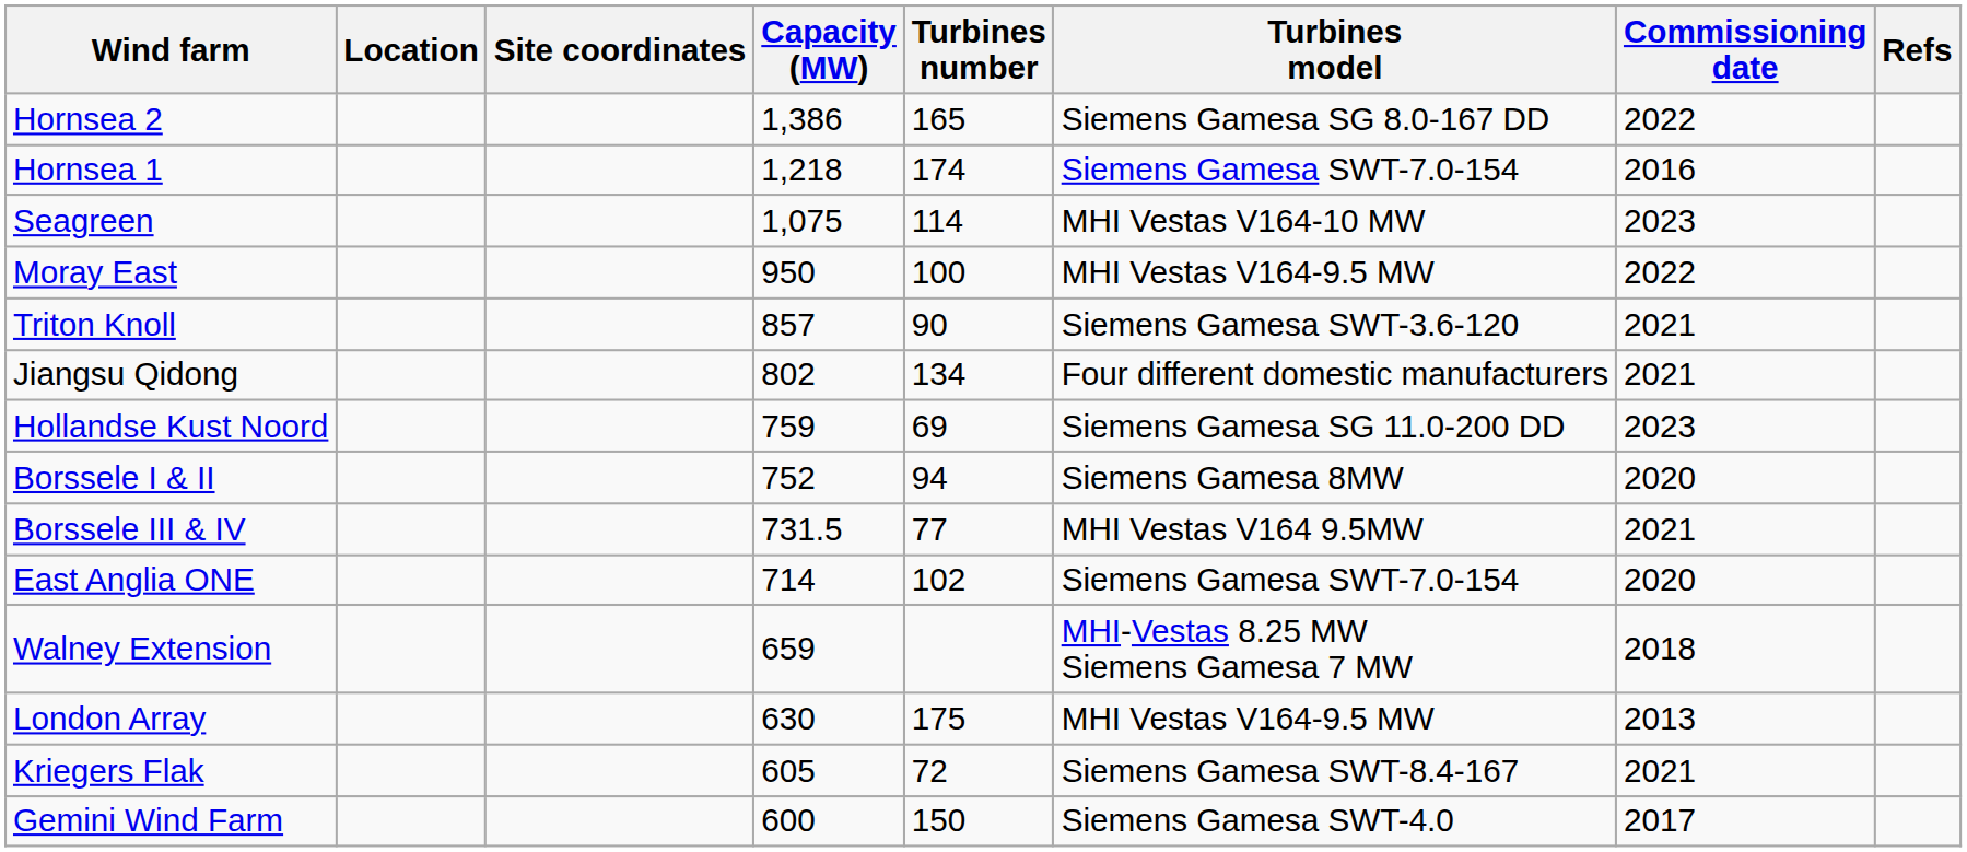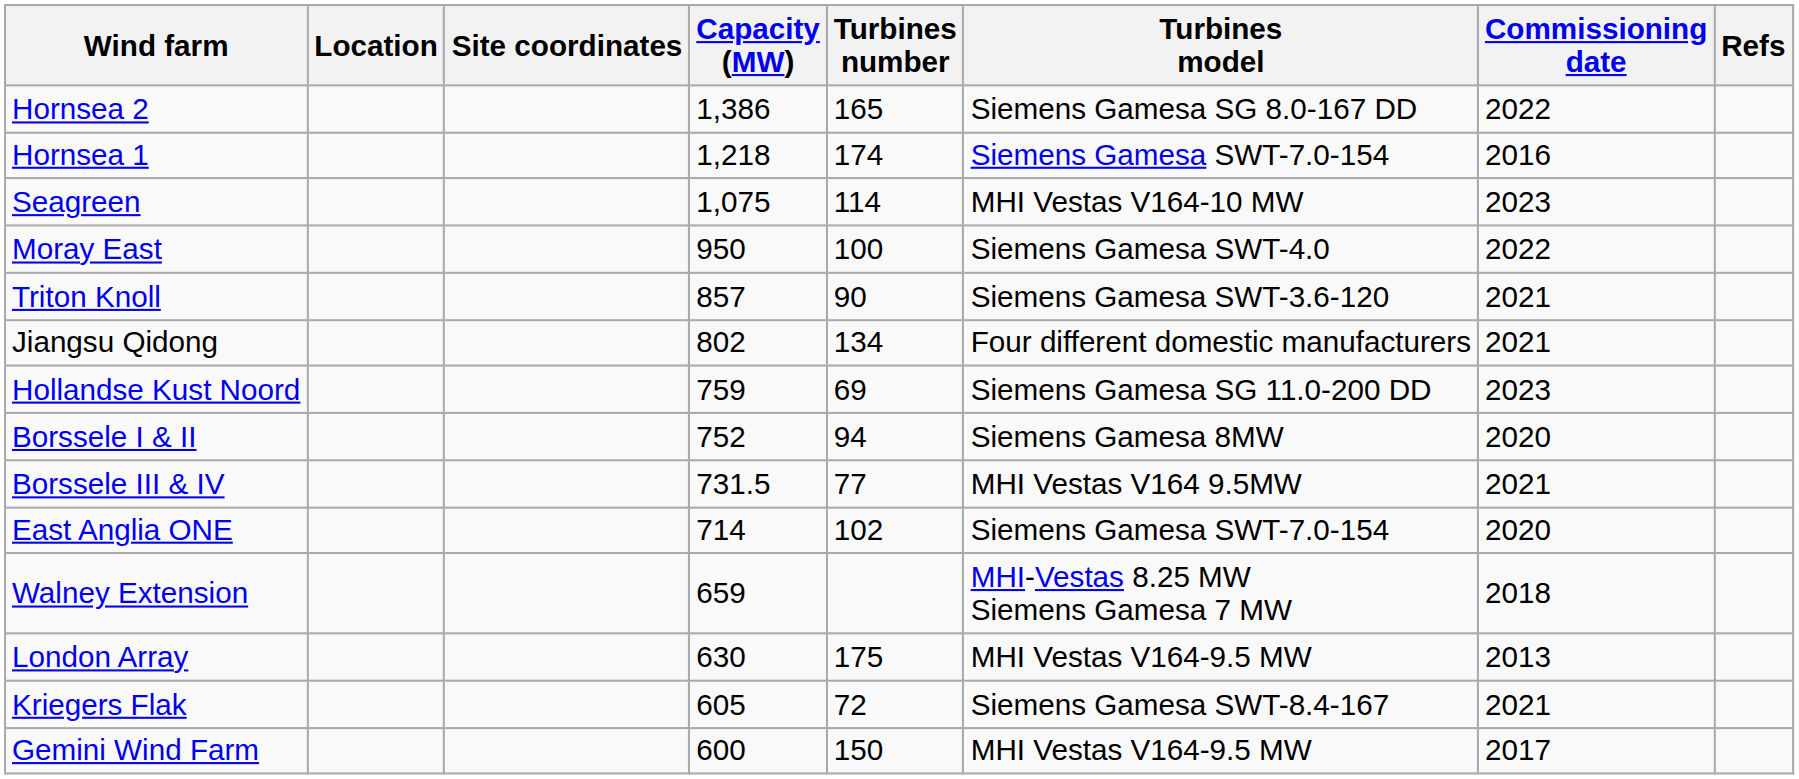 <table class="wikitable sortable" style="font-size: 90%;">
 <tr>
 <th>Wind farm</th>
 <th>Location</th>
 <th class="unsortable">Site coordinates</th>
 <th data-sort-type="number"><a href='#'>Capacity</a><br>(<a href='#'>MW</a>)</th>
 <th>Turbines<br> number</th>
 <th>Turbines<br> model</th>
 <th><a href='#'>Commissioning<br> date</a></th>
 <th class="unsortable">Refs</th>
 </tr>
 <tr>
 <td><a href='#'>Hornsea 2</a></td>
 <td></td>
 <td></td>
 <td>1,386</td>
 <td>165</td>
 <td>Siemens Gamesa SG 8.0-167 DD</td>
 <td>2022</td>
 <td></td>
 </tr>
 <tr>
 <td><a href='#'>Hornsea 1</a></td>
 <td></td>
 <td></td>
 <td>1,218</td>
 <td>174</td>
 <td><a href='#'>Siemens Gamesa</a> SWT-7.0-154</td>
 <td>2016</td>
 <td></td>
 </tr>
 <tr>
 <td><a href='#'>Seagreen</a></td>
 <td></td>
 <td></td>
 <td>1,075</td>
 <td>114</td>
 <td>MHI Vestas V164-10 MW</td>
 <td>2023</td>
 <td></td>
 </tr>
 <tr>
 <td><a href='#'>Moray East</a></td>
 <td></td>
 <td></td>
 <td>950</td>
 <td>100</td>
-<td>MHI Vestas V164-9.5 MW</td>
+<td>Siemens Gamesa SWT-4.0</td>
 <td>2022</td>
 <td></td>
 </tr>
 <tr>
 <td><a href='#'>Triton Knoll</a></td>
 <td></td>
 <td></td>
 <td>857</td>
 <td>90</td>
 <td>Siemens Gamesa SWT-3.6-120</td>
 <td>2021</td>
 <td></td>
 </tr>
 <tr>
 <td>Jiangsu Qidong</td>
 <td></td>
 <td></td>
 <td>802</td>
 <td>134</td>
 <td>Four different domestic manufacturers</td>
 <td>2021</td>
 <td></td>
 </tr>
 <tr>
 <td><a href='#'>Hollandse Kust Noord</a></td>
 <td></td>
 <td></td>
 <td>759</td>
 <td>69</td>
 <td>Siemens Gamesa SG 11.0-200 DD</td>
 <td>2023</td>
 <td></td>
 </tr>
 <tr>
 <td><a href='#'>Borssele I & II</a></td>
 <td></td>
 <td></td>
 <td>752</td>
 <td>94</td>
 <td>Siemens Gamesa 8MW</td>
 <td>2020</td>
 <td></td>
 </tr>
 <tr>
 <td><a href='#'>Borssele III & IV</a></td>
 <td></td>
 <td></td>
 <td>731.5</td>
 <td>77</td>
 <td>MHI Vestas V164 9.5MW</td>
 <td>2021</td>
 <td></td>
 </tr>
 <tr>
 <td><a href='#'>East Anglia ONE</a></td>
 <td></td>
 <td></td>
 <td>714</td>
 <td>102</td>
 <td>Siemens Gamesa SWT-7.0-154</td>
 <td>2020</td>
 <td></td>
 </tr>
 <tr>
 <td><a href='#'>Walney Extension</a></td>
 <td></td>
 <td></td>
 <td>659</td>
 <td></td>
 <td><a href='#'>MHI</a>-<a href='#'>Vestas</a> 8.25 MW <br>Siemens Gamesa 7 MW</td>
 <td>2018</td>
 <td></td>
 </tr>
 <tr>
 <td><a href='#'>London Array</a></td>
 <td></td>
 <td></td>
 <td>630</td>
 <td>175</td>
 <td>MHI Vestas V164-9.5 MW</td>
 <td>2013</td>
 <td></td>
 </tr>
 <tr>
 <td><a href='#'>Kriegers Flak</a></td>
 <td></td>
 <td></td>
 <td>605</td>
 <td>72</td>
 <td>Siemens Gamesa SWT-8.4-167</td>
 <td>2021</td>
 <td></td>
 </tr>
 <tr>
 <td><a href='#'>Gemini Wind Farm</a></td>
 <td></td>
 <td></td>
 <td>600</td>
 <td>150</td>
-<td>Siemens Gamesa SWT-4.0</td>
+<td>MHI Vestas V164-9.5 MW</td>
 <td>2017</td>
 <td></td>
 </tr>
 </table>
